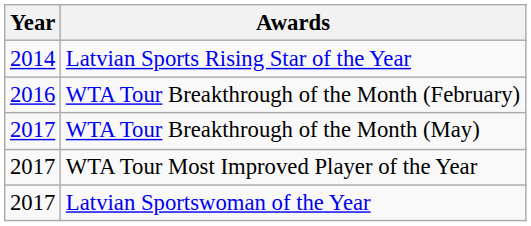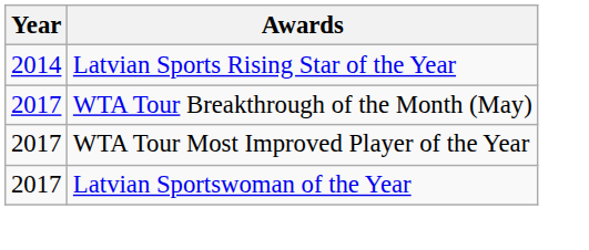 <table class=wikitable>
 <tr>
 <th>Year</th>
 <th>Awards</th>
 </tr>
 <tr>
 <td align=center><a href='#'>2014</a></td>
 <td><a href='#'>Latvian Sports Rising Star of the Year</a></td>
-</tr>
-<tr>
-<td align=center><a href='#'>2016</a></td>
-<td><a href='#'>WTA Tour</a> Breakthrough of the Month (February)</td>
 </tr>
 <tr>
 <td align=center><a href='#'>2017</a></td>
 <td><a href='#'>WTA Tour</a> Breakthrough of the Month (May)</td>
 </tr>
 <tr>
 <td align=center>2017</td>
 <td>WTA Tour Most Improved Player of the Year</td>
 </tr>
 <tr>
 <td align=center>2017</td>
 <td><a href='#'>Latvian Sportswoman of the Year</a></td>
 </tr>
 </table>
